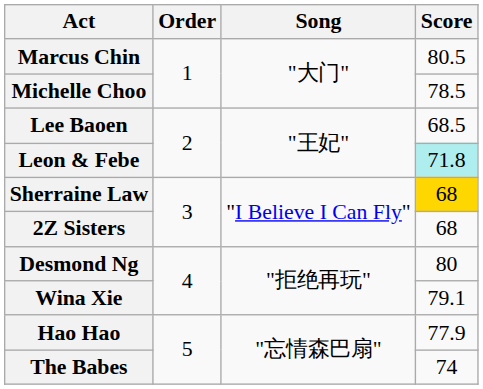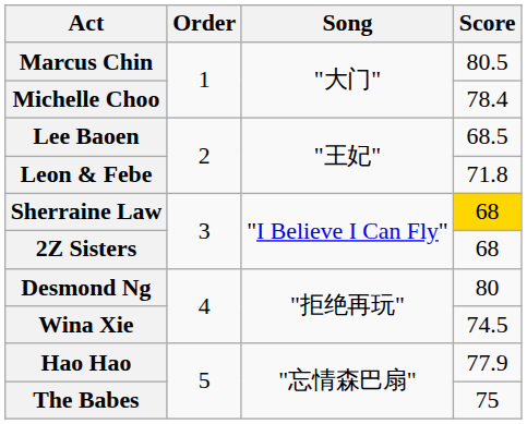 <table class="wikitable plainrowheaders" style="text-align:center;">
 <tr>
 <th scope="col">Act</th>
 <th scope="col">Order</th>
 <th scope="col">Song</th>
 <th scope="col">Score</th>
 </tr>
 <tr>
 <th scope="row">Marcus Chin</th>
 <td rowspan="2">1</td>
 <td rowspan="2">"大门"</td>
 <td>80.5</td>
 </tr>
 <tr>
 <th scope="row">Michelle Choo</th>
-<td>78.5</td>
+<td>78.4</td>
 </tr>
 <tr>
 <th scope="row">Lee Baoen</th>
 <td rowspan="2">2</td>
 <td rowspan="2">"王妃"</td>
 <td>68.5</td>
 </tr>
 <tr>
 <th scope="row">Leon & Febe</th>
-<td style="background: paleturquoise;">71.8</td>
+<td>71.8</td>
 </tr>
 <tr>
 <th scope="row">Sherraine Law</th>
 <td rowspan="2">3</td>
 <td rowspan="2">"<a href='#'>I Believe I Can Fly</a>"</td>
 <td style="background: gold;">68</td>
 </tr>
 <tr>
 <th scope="row">2Z Sisters</th>
 <td>68</td>
 </tr>
 <tr>
 <th scope="row">Desmond Ng</th>
 <td rowspan="2">4</td>
 <td rowspan="2">"拒绝再玩"</td>
 <td>80</td>
 </tr>
 <tr>
 <th scope="row">Wina Xie</th>
-<td>79.1</td>
+<td>74.5</td>
 </tr>
 <tr>
 <th scope="row">Hao Hao</th>
 <td rowspan="2">5</td>
 <td rowspan="2">"忘情森巴扇"</td>
 <td>77.9</td>
 </tr>
 <tr>
 <th scope="row">The Babes</th>
-<td>74</td>
+<td>75</td>
 </tr>
 </table>
